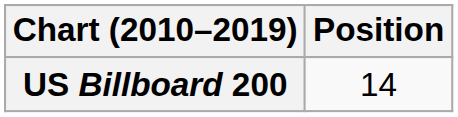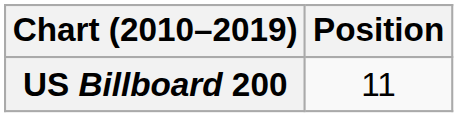 <table class="wikitable plainrowheaders" style="text-align:center">
 <tr>
 <th scope="col">Chart (2010–2019)</th>
 <th scope="col">Position</th>
 </tr>
 <tr>
 <th scope="row">US <em>Billboard</em> 200</th>
-<td>14</td>
+<td>11</td>
 </tr>
 </table>
